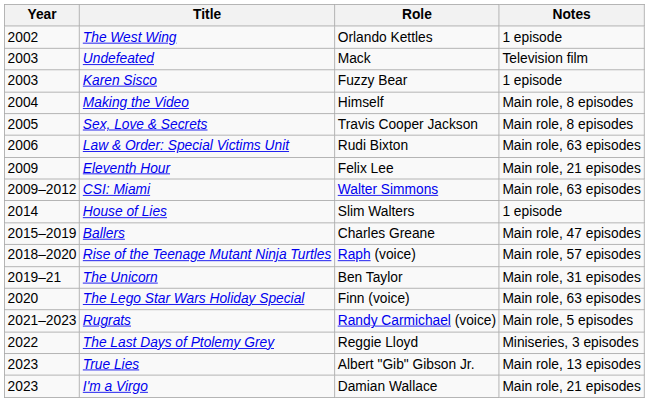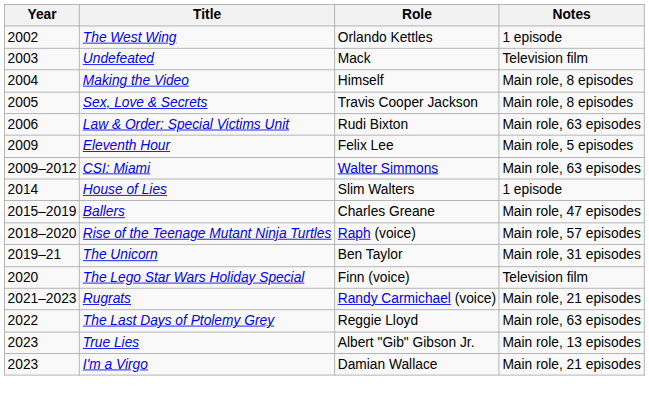 <table class="wikitable sortable">
 <tr>
 <th>Year</th>
 <th>Title</th>
 <th>Role</th>
 <th>Notes</th>
 </tr>
 <tr>
 <td>2002</td>
 <td><em><a href='#'>The West Wing</a></em></td>
 <td>Orlando Kettles</td>
 <td>1 episode</td>
 </tr>
 <tr>
 <td>2003</td>
 <td><em><a href='#'>Undefeated</a></em></td>
 <td>Mack</td>
 <td>Television film</td>
-</tr>
-<tr>
-<td>2003</td>
-<td><em><a href='#'>Karen Sisco</a></em></td>
-<td>Fuzzy Bear</td>
-<td>1 episode</td>
 </tr>
 <tr>
 <td>2004</td>
 <td><em><a href='#'>Making the Video</a></em></td>
 <td>Himself</td>
 <td>Main role, 8 episodes</td>
 </tr>
 <tr>
 <td>2005</td>
 <td><em><a href='#'>Sex, Love & Secrets</a></em></td>
 <td>Travis Cooper Jackson</td>
 <td>Main role, 8 episodes</td>
 </tr>
 <tr>
 <td>2006</td>
 <td><em><a href='#'>Law & Order: Special Victims Unit</a></em></td>
 <td>Rudi Bixton</td>
 <td>Main role, 63 episodes</td>
 </tr>
 <tr>
 <td>2009</td>
 <td><em><a href='#'>Eleventh Hour</a></em></td>
 <td>Felix Lee</td>
-<td>Main role, 21 episodes</td>
+<td>Main role, 5 episodes</td>
 </tr>
 <tr>
 <td>2009–2012</td>
 <td><em><a href='#'>CSI: Miami</a></em></td>
 <td><a href='#'>Walter Simmons</a></td>
 <td>Main role, 63 episodes</td>
 </tr>
 <tr>
 <td>2014</td>
 <td><em><a href='#'>House of Lies</a></em></td>
 <td>Slim Walters</td>
 <td>1 episode</td>
 </tr>
 <tr>
 <td>2015–2019</td>
 <td><em><a href='#'>Ballers</a></em></td>
 <td>Charles Greane</td>
 <td>Main role, 47 episodes</td>
 </tr>
 <tr>
 <td>2018–2020</td>
 <td><em><a href='#'>Rise of the Teenage Mutant Ninja Turtles</a></em></td>
 <td><a href='#'>Raph</a> (voice)</td>
 <td>Main role, 57 episodes</td>
 </tr>
 <tr>
 <td>2019–21</td>
 <td><em><a href='#'>The Unicorn</a></em></td>
 <td>Ben Taylor</td>
 <td>Main role, 31 episodes</td>
 </tr>
 <tr>
 <td>2020</td>
 <td><em><a href='#'>The Lego Star Wars Holiday Special</a></em></td>
 <td>Finn (voice)</td>
-<td>Main role, 63 episodes</td>
+<td>Television film</td>
 </tr>
 <tr>
 <td>2021–2023</td>
 <td><em><a href='#'>Rugrats</a></em></td>
 <td><a href='#'>Randy Carmichael</a> (voice)</td>
-<td>Main role, 5 episodes</td>
+<td>Main role, 21 episodes</td>
 </tr>
 <tr>
 <td>2022</td>
 <td><em><a href='#'>The Last Days of Ptolemy Grey</a></em></td>
 <td>Reggie Lloyd</td>
-<td>Miniseries, 3 episodes</td>
+<td>Main role, 63 episodes</td>
 </tr>
 <tr>
 <td>2023</td>
 <td><em><a href='#'>True Lies</a></em></td>
 <td>Albert "Gib" Gibson Jr.</td>
 <td>Main role, 13 episodes</td>
 </tr>
 <tr>
 <td>2023</td>
 <td><em><a href='#'>I'm a Virgo</a></em></td>
 <td>Damian Wallace</td>
 <td>Main role, 21 episodes</td>
 </tr>
 </table>
